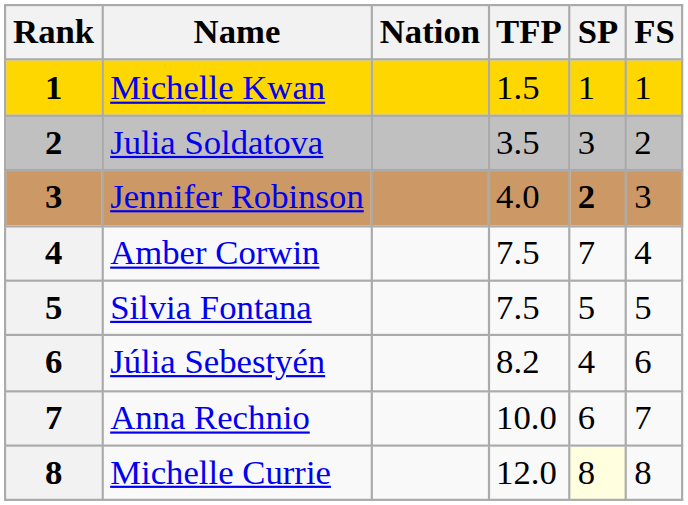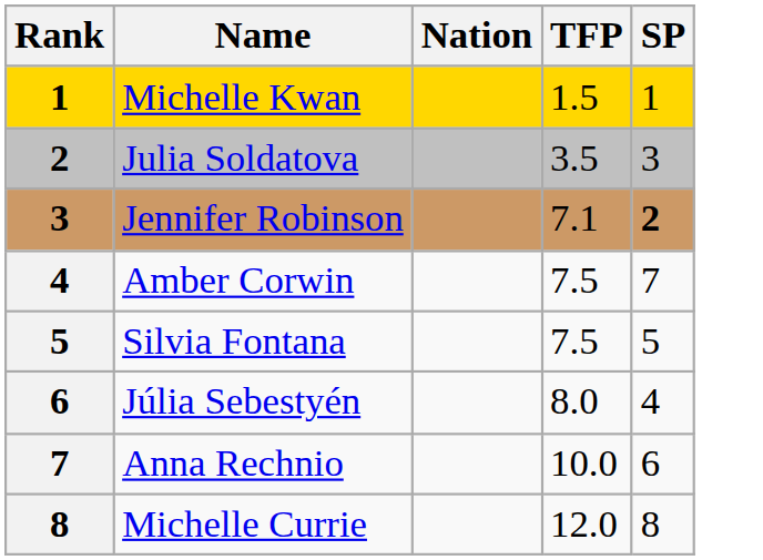 <table class="wikitable">
 <tr>
 <th>Rank</th>
 <th>Name</th>
 <th>Nation</th>
 <th>TFP</th>
 <th>SP</th>
-<th>FS</th>
 </tr>
 <tr bgcolor="gold">
 <td align="center"><strong>1</strong></td>
 <td><a href='#'>Michelle Kwan</a></td>
 <td></td>
 <td>1.5</td>
-<td>1</td>
 <td>1</td>
 </tr>
 <tr bgcolor="silver">
 <td align="center"><strong>2</strong></td>
 <td><a href='#'>Julia Soldatova</a></td>
 <td></td>
 <td>3.5</td>
 <td>3</td>
-<td>2</td>
 </tr>
 <tr bgcolor="cc9966">
 <td align="center"><strong>3</strong></td>
 <td><a href='#'>Jennifer Robinson</a></td>
 <td></td>
-<td>4.0</td>
+<td>7.1</td>
 <td><strong>2</strong></td>
-<td>3</td>
 </tr>
 <tr>
 <th>4</th>
 <td><a href='#'>Amber Corwin</a></td>
 <td></td>
 <td>7.5</td>
 <td>7</td>
-<td>4</td>
 </tr>
 <tr>
 <th>5</th>
 <td><a href='#'>Silvia Fontana</a></td>
 <td></td>
 <td>7.5</td>
 <td>5</td>
-<td>5</td>
 </tr>
 <tr>
 <th>6</th>
 <td><a href='#'>Júlia Sebestyén</a></td>
 <td></td>
-<td>8.2</td>
+<td>8.0</td>
 <td>4</td>
-<td>6</td>
 </tr>
 <tr>
 <th>7</th>
 <td><a href='#'>Anna Rechnio</a></td>
 <td></td>
 <td>10.0</td>
 <td>6</td>
-<td>7</td>
 </tr>
 <tr>
 <th>8</th>
 <td><a href='#'>Michelle Currie</a></td>
 <td></td>
 <td>12.0</td>
-<td style="background: lightyellow;">8</td>
 <td>8</td>
 </tr>
 </table>
